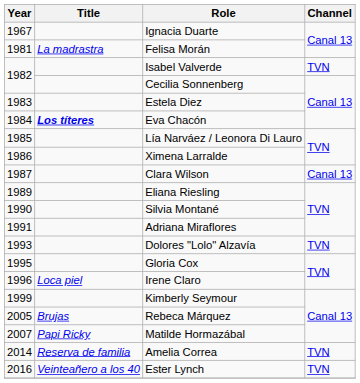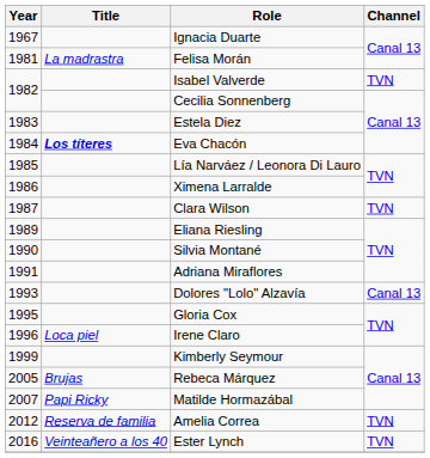 <table class="wikitable" style="font-size: 95%;">
 <tr>
 <th>Year</th>
 <th>Title</th>
 <th>Role</th>
 <th>Channel</th>
 </tr>
 <tr>
 <td>1967</td>
 <td><em></em></td>
 <td>Ignacia Duarte</td>
 <td rowspan="2"><a href='#'>Canal 13</a></td>
 </tr>
 <tr>
 <td>1981</td>
 <td><em><a href='#'>La madrastra</a></em></td>
 <td>Felisa Morán</td>
 </tr>
 <tr>
 <td rowspan="2">1982</td>
 <td><em></em></td>
 <td>Isabel Valverde</td>
 <td><a href='#'>TVN</a></td>
 </tr>
 <tr>
 <td><em></em></td>
 <td>Cecilia Sonnenberg</td>
 <td rowspan="3"><a href='#'>Canal 13</a></td>
 </tr>
 <tr>
 <td>1983</td>
 <td><em></em></td>
 <td>Estela Diez</td>
 </tr>
 <tr>
 <td>1984</td>
 <td><strong><em><a href='#'>Los títeres</a></em></strong></td>
 <td>Eva Chacón</td>
 </tr>
 <tr>
 <td>1985</td>
 <td><em></em></td>
 <td>Lía Narváez / Leonora Di Lauro</td>
 <td rowspan="2"><a href='#'>TVN</a></td>
 </tr>
 <tr>
 <td>1986</td>
 <td><em></em></td>
 <td>Ximena Larralde</td>
 </tr>
 <tr>
 <td>1987</td>
 <td><em></em></td>
 <td>Clara Wilson</td>
-<td><a href='#'>Canal 13</a></td>
+<td><a href='#'>TVN</a></td>
 </tr>
 <tr>
 <td>1989</td>
 <td><em></em></td>
 <td>Eliana Riesling</td>
 <td rowspan="3"><a href='#'>TVN</a></td>
 </tr>
 <tr>
 <td>1990</td>
 <td><em></em></td>
 <td>Silvia Montané</td>
 </tr>
 <tr>
 <td>1991</td>
 <td><em></em></td>
 <td>Adriana Miraflores</td>
 </tr>
 <tr>
 <td>1993</td>
 <td><em></em></td>
 <td>Dolores "Lolo" Alzavía</td>
-<td><a href='#'>TVN</a></td>
+<td><a href='#'>Canal 13</a></td>
 </tr>
 <tr>
 <td>1995</td>
 <td><em></em></td>
 <td>Gloria Cox</td>
 <td rowspan="2"><a href='#'>TVN</a></td>
 </tr>
 <tr>
 <td>1996</td>
 <td><em><a href='#'>Loca piel</a></em></td>
 <td>Irene Claro</td>
 </tr>
 <tr>
 <td>1999</td>
 <td><em></em></td>
 <td>Kimberly Seymour</td>
 <td rowspan="3"><a href='#'>Canal 13</a></td>
 </tr>
 <tr>
 <td>2005</td>
 <td><em><a href='#'>Brujas</a></em></td>
 <td>Rebeca Márquez</td>
 </tr>
 <tr>
 <td>2007</td>
 <td><em><a href='#'>Papi Ricky</a></em></td>
 <td>Matilde Hormazábal</td>
 </tr>
 <tr>
-<td>2014</td>
+<td>2012</td>
 <td><em><a href='#'>Reserva de familia</a></em></td>
 <td>Amelia Correa</td>
 <td><a href='#'>TVN</a></td>
 </tr>
 <tr>
 <td>2016</td>
 <td><em><a href='#'>Veinteañero a los 40</a></em></td>
 <td>Ester Lynch</td>
 <td><a href='#'>TVN</a></td>
 </tr>
 <tr>
 </tr>
 </table>
